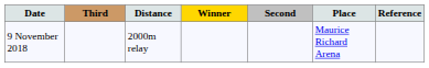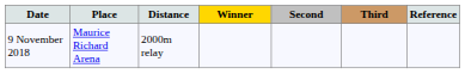 <table bgcolor="#f7f8ff" cellpadding="3" cellspacing="0" border="1" style="font-size: 95%; border: gray solid 1px; border-collapse: collapse;">
 <tr bgcolor="#cccccc" (1>
 <td width="150" align="center" bgcolor="#dce5e5"><strong>Date</strong></td>
-<td width="250" align="center" bgcolor="#cc9966"><strong>Third</strong></td>
+<td width="220" align="center" bgcolor="#dce5e5"><strong>Place</strong></td>
 <td width="150" align="center" bgcolor="#dce5e5"><strong>Distance</strong></td>
 <td align="center" bgcolor="gold" width="250"><strong>Winner</strong></td>
 <td align="center" bgcolor="silver" width="250"><strong>Second</strong></td>
-<td width="220" align="center" bgcolor="#dce5e5"><strong>Place</strong></td>
+<td width="250" align="center" bgcolor="#cc9966"><strong>Third</strong></td>
 <td width="30" align="center" bgcolor="#dce5e5"><strong>Reference</strong></td>
 </tr>
 <tr align="left">
 <td>9 November 2018</td>
-<td></td>
+<td><a href='#'>Maurice Richard Arena</a></td>
 <td>2000m relay</td>
 <td></td>
 <td></td>
-<td><a href='#'>Maurice Richard Arena</a></td>
+<td></td>
 <td> </td>
 </tr>
 </table>
